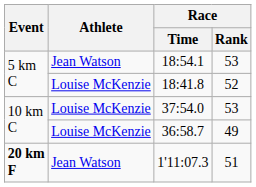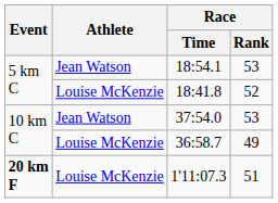 <table class="wikitable" border="1" style="font-size:90%">
 <tr>
 <th rowspan=2>Event</th>
 <th rowspan=2>Athlete</th>
 <th colspan=2>Race</th>
 </tr>
 <tr>
 <th>Time</th>
 <th>Rank</th>
 </tr>
 <tr>
 <td rowspan=2>5 km <br> C</td>
 <td><a href='#'>Jean Watson</a></td>
 <td align=center>18:54.1</td>
 <td align=center>53</td>
 </tr>
 <tr>
 <td><a href='#'>Louise McKenzie</a></td>
 <td align=center>18:41.8</td>
 <td align=center>52</td>
 </tr>
 <tr>
 <td rowspan=2>10 km <br> C</td>
-<td><a href='#'>Louise McKenzie</a></td>
+<td><a href='#'>Jean Watson</a></td>
 <td align=center>37:54.0</td>
 <td align=center>53</td>
 </tr>
 <tr>
 <td><a href='#'>Louise McKenzie</a></td>
 <td align=center>36:58.7</td>
 <td align=center>49</td>
 </tr>
 <tr>
 <td><strong>20 km <br> F</strong></td>
-<td><a href='#'>Jean Watson</a></td>
+<td><a href='#'>Louise McKenzie</a></td>
 <td align=center>1'11:07.3</td>
 <td align=center>51</td>
 </tr>
 </table>
